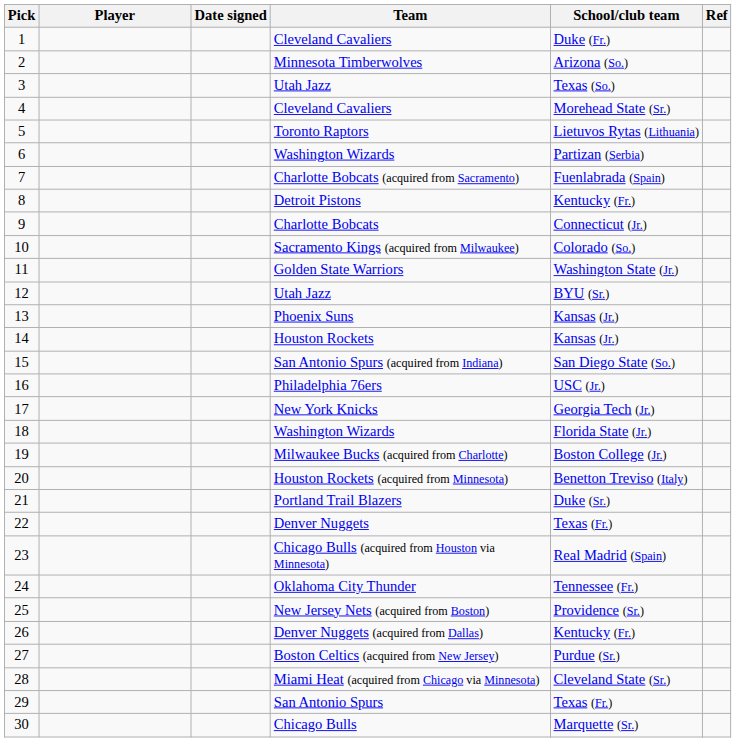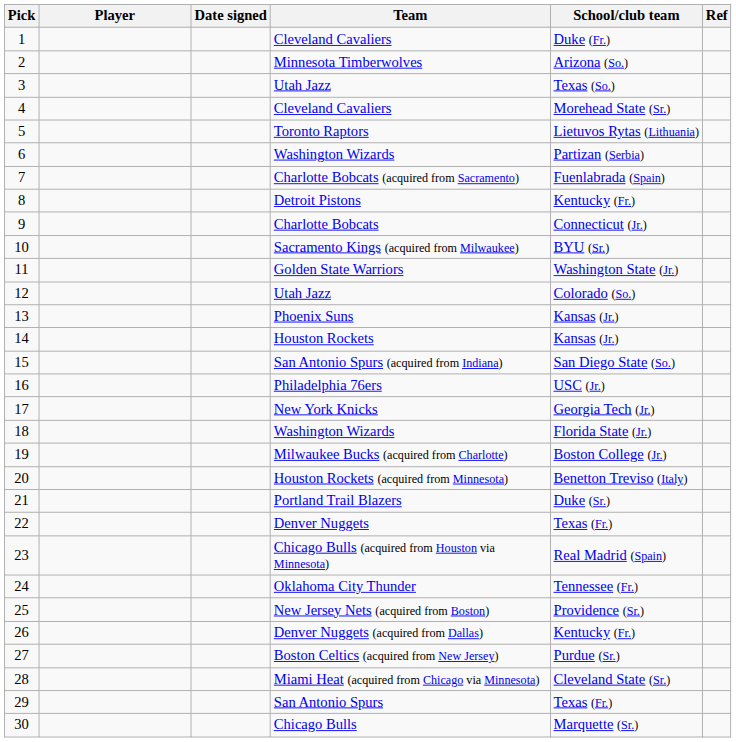 <table class="wikitable sortable" style="text-align:left">
 <tr>
 <th style="width:30px">Pick</th>
 <th style="width:160px">Player</th>
 <th style="width:80px">Date signed</th>
 <th style="width:300px">Team</th>
 <th style="width:160px">School/club team</th>
 <th class="unsortbale">Ref</th>
 </tr>
 <tr>
 <td align=center>1</td>
 <td></td>
 <td align=center></td>
 <td><a href='#'>Cleveland Cavaliers</a></td>
 <td><a href='#'>Duke</a> <small>(<a href='#'>Fr.</a>)</small></td>
 <td align=center></td>
 </tr>
 <tr>
 <td align=center>2</td>
 <td></td>
 <td align=center></td>
 <td><a href='#'>Minnesota Timberwolves</a></td>
 <td><a href='#'>Arizona</a> <small>(<a href='#'>So.</a>)</small></td>
 <td align=center></td>
 </tr>
 <tr>
 <td align=center>3</td>
 <td></td>
 <td align=center></td>
 <td><a href='#'>Utah Jazz</a></td>
 <td><a href='#'>Texas</a> <small>(<a href='#'>So.</a>)</small></td>
 <td align=center></td>
 </tr>
 <tr>
 <td align=center>4</td>
 <td></td>
 <td align=center></td>
 <td><a href='#'>Cleveland Cavaliers</a></td>
 <td><a href='#'>Morehead State</a> <small>(<a href='#'>Sr.</a>)</small></td>
 <td align=center></td>
 </tr>
 <tr>
 <td align=center>5</td>
 <td></td>
 <td align=center></td>
 <td><a href='#'>Toronto Raptors</a></td>
 <td><a href='#'>Lietuvos Rytas</a> <small>(<a href='#'>Lithuania</a>)</small></td>
 <td align=center></td>
 </tr>
 <tr>
 <td align=center>6</td>
 <td></td>
 <td align=center></td>
 <td><a href='#'>Washington Wizards</a></td>
 <td><a href='#'>Partizan</a> <small>(<a href='#'>Serbia</a>)</small></td>
 <td align=center></td>
 </tr>
 <tr>
 <td align=center>7</td>
 <td></td>
 <td align=center></td>
 <td><a href='#'>Charlotte Bobcats</a> <small>(acquired from <a href='#'>Sacramento</a>)</small></td>
 <td><a href='#'>Fuenlabrada</a> <small>(<a href='#'>Spain</a>)</small></td>
 <td align=center></td>
 </tr>
 <tr>
 <td align=center>8</td>
 <td></td>
 <td align=center></td>
 <td><a href='#'>Detroit Pistons</a></td>
 <td><a href='#'>Kentucky</a> <small>(<a href='#'>Fr.</a>)</small></td>
 <td align=center></td>
 </tr>
 <tr>
 <td align=center>9</td>
 <td></td>
 <td align=center></td>
 <td><a href='#'>Charlotte Bobcats</a></td>
 <td><a href='#'>Connecticut</a> <small>(<a href='#'>Jr.</a>)</small></td>
 <td align=center></td>
 </tr>
 <tr>
 <td align=center>10</td>
 <td></td>
 <td align=center></td>
 <td><a href='#'>Sacramento Kings</a> <small>(acquired from <a href='#'>Milwaukee</a>)</small></td>
-<td><a href='#'>Colorado</a> <small>(<a href='#'>So.</a>)</small></td>
+<td><a href='#'>BYU</a> <small>(<a href='#'>Sr.</a>)</small></td>
 <td align=center></td>
 </tr>
 <tr>
 <td align=center>11</td>
 <td></td>
 <td align=center></td>
 <td><a href='#'>Golden State Warriors</a></td>
 <td><a href='#'>Washington State</a> <small>(<a href='#'>Jr.</a>)</small></td>
 <td align=center></td>
 </tr>
 <tr>
 <td align=center>12</td>
 <td></td>
 <td align=center></td>
 <td><a href='#'>Utah Jazz</a></td>
-<td><a href='#'>BYU</a> <small>(<a href='#'>Sr.</a>)</small></td>
+<td><a href='#'>Colorado</a> <small>(<a href='#'>So.</a>)</small></td>
 <td align=center></td>
 </tr>
 <tr>
 <td align=center>13</td>
 <td></td>
 <td align=center></td>
 <td><a href='#'>Phoenix Suns</a></td>
 <td><a href='#'>Kansas</a> <small>(<a href='#'>Jr.</a>)</small></td>
 <td align=center></td>
 </tr>
 <tr>
 <td align=center>14</td>
 <td></td>
 <td align=center></td>
 <td><a href='#'>Houston Rockets</a></td>
 <td><a href='#'>Kansas</a> <small>(<a href='#'>Jr.</a>)</small></td>
 <td align=center></td>
 </tr>
 <tr>
 <td align=center>15</td>
 <td></td>
 <td align=center></td>
 <td><a href='#'>San Antonio Spurs</a> <small>(acquired from <a href='#'>Indiana</a>)</small></td>
 <td><a href='#'>San Diego State</a> <small>(<a href='#'>So.</a>)</small></td>
 <td align=center></td>
 </tr>
 <tr>
 <td align=center>16</td>
 <td></td>
 <td align=center></td>
 <td><a href='#'>Philadelphia 76ers</a></td>
 <td><a href='#'>USC</a> <small>(<a href='#'>Jr.</a>)</small></td>
 <td align=center></td>
 </tr>
 <tr>
 <td align=center>17</td>
 <td></td>
 <td align=center></td>
 <td><a href='#'>New York Knicks</a></td>
 <td><a href='#'>Georgia Tech</a> <small>(<a href='#'>Jr.</a>)</small></td>
 <td align=center></td>
 </tr>
 <tr>
 <td align=center>18</td>
 <td></td>
 <td align=center></td>
 <td><a href='#'>Washington Wizards</a></td>
 <td><a href='#'>Florida State</a> <small>(<a href='#'>Jr.</a>)</small></td>
 <td align=center></td>
 </tr>
 <tr>
 <td align=center>19</td>
 <td></td>
 <td align=center></td>
 <td><a href='#'>Milwaukee Bucks</a> <small>(acquired from <a href='#'>Charlotte</a>)</small></td>
 <td><a href='#'>Boston College</a> <small>(<a href='#'>Jr.</a>)</small></td>
 <td align=center></td>
 </tr>
 <tr>
 <td align=center>20</td>
 <td></td>
 <td align=center></td>
 <td><a href='#'>Houston Rockets</a> <small>(acquired from <a href='#'>Minnesota</a>)</small></td>
 <td><a href='#'>Benetton Treviso</a> <small>(<a href='#'>Italy</a>)</small></td>
 <td align=center></td>
 </tr>
 <tr>
 <td align=center>21</td>
 <td></td>
 <td align=center></td>
 <td><a href='#'>Portland Trail Blazers</a></td>
 <td><a href='#'>Duke</a> <small>(<a href='#'>Sr.</a>)</small></td>
 <td align=center></td>
 </tr>
 <tr>
 <td align=center>22</td>
 <td></td>
 <td align=center></td>
 <td><a href='#'>Denver Nuggets</a></td>
 <td><a href='#'>Texas</a> <small>(<a href='#'>Fr.</a>)</small></td>
 <td align=center></td>
 </tr>
 <tr>
 <td align=center>23</td>
 <td></td>
 <td align=center></td>
 <td><a href='#'>Chicago Bulls</a> <small>(acquired from <a href='#'>Houston</a> via <a href='#'>Minnesota</a>)</small></td>
 <td><a href='#'>Real Madrid</a> <small>(<a href='#'>Spain</a>)</small></td>
 <td align=center></td>
 </tr>
 <tr>
 <td align=center>24</td>
 <td></td>
 <td align=center></td>
 <td><a href='#'>Oklahoma City Thunder</a></td>
 <td><a href='#'>Tennessee</a> <small>(<a href='#'>Fr.</a>)</small></td>
 <td align=center></td>
 </tr>
 <tr>
 <td align=center>25</td>
 <td></td>
 <td align=center></td>
 <td><a href='#'>New Jersey Nets</a> <small>(acquired from <a href='#'>Boston</a>)</small></td>
 <td><a href='#'>Providence</a> <small>(<a href='#'>Sr.</a>)</small></td>
 <td align=center></td>
 </tr>
 <tr>
 <td align=center>26</td>
 <td></td>
 <td align=center></td>
 <td><a href='#'>Denver Nuggets</a> <small>(acquired from <a href='#'>Dallas</a>)</small></td>
 <td><a href='#'>Kentucky</a> <small>(<a href='#'>Fr.</a>)</small></td>
 <td align=center></td>
 </tr>
 <tr>
 <td align=center>27</td>
 <td></td>
 <td align=center></td>
 <td><a href='#'>Boston Celtics</a> <small>(acquired from <a href='#'>New Jersey</a>)</small></td>
 <td><a href='#'>Purdue</a> <small>(<a href='#'>Sr.</a>)</small></td>
 <td align=center></td>
 </tr>
 <tr>
 <td align=center>28</td>
 <td></td>
 <td align=center></td>
 <td><a href='#'>Miami Heat</a> <small>(acquired from <a href='#'>Chicago</a> via <a href='#'>Minnesota</a>)</small></td>
 <td><a href='#'>Cleveland State</a> <small>(<a href='#'>Sr.</a>)</small></td>
 <td align=center></td>
 </tr>
 <tr>
 <td align=center>29</td>
 <td></td>
 <td align=center></td>
 <td><a href='#'>San Antonio Spurs</a></td>
 <td><a href='#'>Texas</a> <small>(<a href='#'>Fr.</a>)</small></td>
 <td align=center></td>
 </tr>
 <tr>
 <td align=center>30</td>
 <td></td>
 <td align=center></td>
 <td><a href='#'>Chicago Bulls</a></td>
 <td><a href='#'>Marquette</a> <small>(<a href='#'>Sr.</a>)</small></td>
 <td align=center></td>
 </tr>
 </table>
